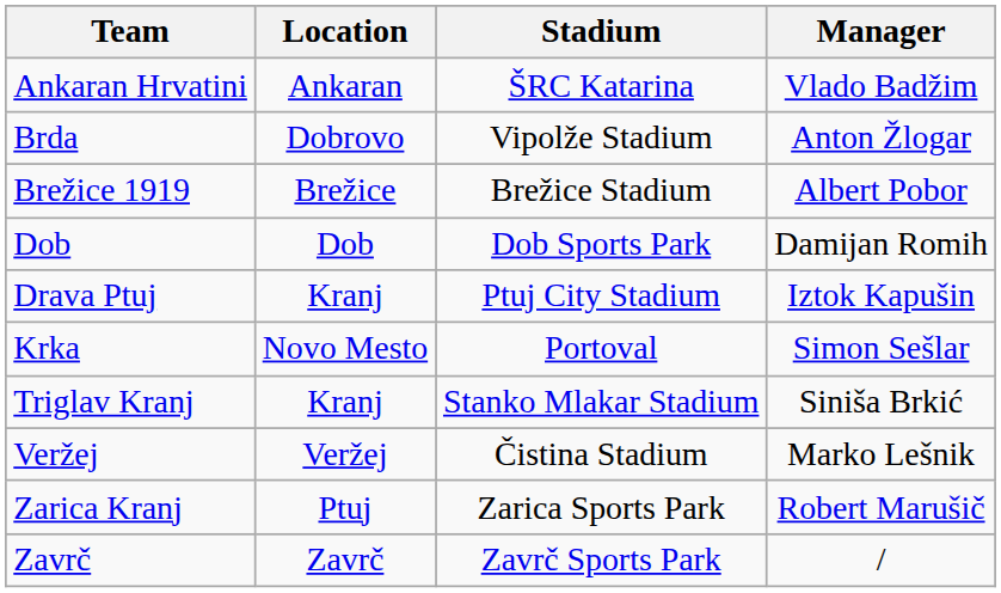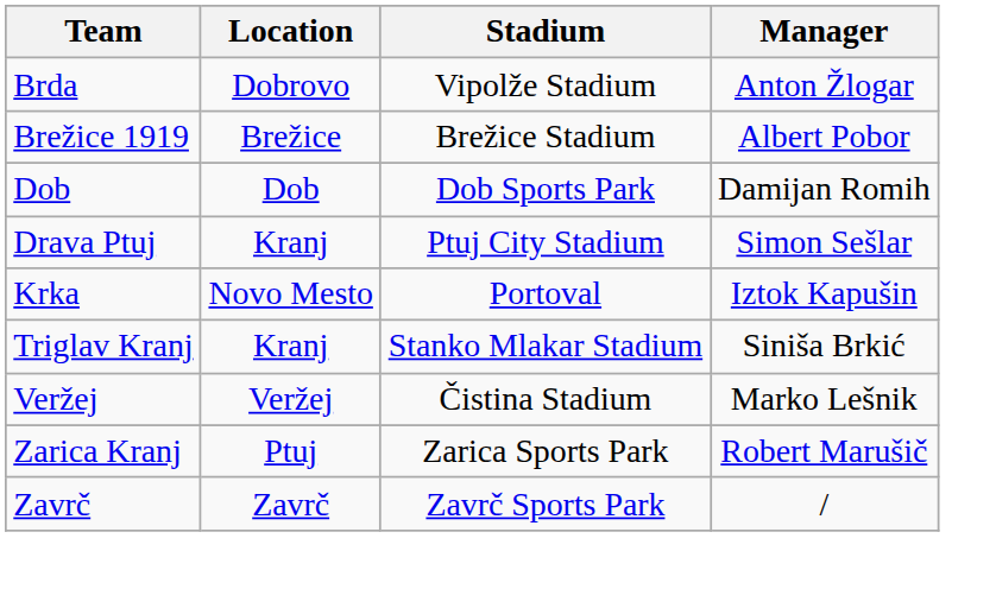 <table class="wikitable sortable" style="text-align: center">
 <tr>
 <th>Team</th>
 <th>Location</th>
 <th>Stadium</th>
 <th>Manager</th>
-</tr>
-<tr>
-<td style="text-align:left;"><a href='#'>Ankaran Hrvatini</a></td>
-<td><a href='#'>Ankaran</a></td>
-<td><a href='#'>ŠRC Katarina</a></td>
-<td><a href='#'>Vlado Badžim</a></td>
 </tr>
 <tr>
 <td style="text-align:left;"><a href='#'>Brda</a></td>
 <td><a href='#'>Dobrovo</a></td>
 <td>Vipolže Stadium</td>
 <td><a href='#'>Anton Žlogar</a></td>
 </tr>
 <tr>
 <td style="text-align:left;"><a href='#'>Brežice 1919</a></td>
 <td><a href='#'>Brežice</a></td>
 <td>Brežice Stadium</td>
 <td><a href='#'>Albert Pobor</a></td>
 </tr>
 <tr>
 <td style="text-align:left;"><a href='#'>Dob</a></td>
 <td><a href='#'>Dob</a></td>
 <td><a href='#'>Dob Sports Park</a></td>
 <td>Damijan Romih</td>
 </tr>
 <tr>
 <td style="text-align:left;"><a href='#'>Drava Ptuj</a></td>
 <td><a href='#'>Kranj</a></td>
 <td><a href='#'>Ptuj City Stadium</a></td>
-<td><a href='#'>Iztok Kapušin</a></td>
+<td><a href='#'>Simon Sešlar</a></td>
 </tr>
 <tr>
 <td style="text-align:left;"><a href='#'>Krka</a></td>
 <td><a href='#'>Novo Mesto</a></td>
 <td><a href='#'>Portoval</a></td>
-<td><a href='#'>Simon Sešlar</a></td>
+<td><a href='#'>Iztok Kapušin</a></td>
 </tr>
 <tr>
 <td style="text-align:left;"><a href='#'>Triglav Kranj</a></td>
 <td><a href='#'>Kranj</a></td>
 <td><a href='#'>Stanko Mlakar Stadium</a></td>
 <td>Siniša Brkić</td>
 </tr>
 <tr>
 <td style="text-align:left;"><a href='#'>Veržej</a></td>
 <td><a href='#'>Veržej</a></td>
 <td>Čistina Stadium</td>
 <td>Marko Lešnik</td>
 </tr>
 <tr>
 <td style="text-align:left;"><a href='#'>Zarica Kranj</a></td>
 <td><a href='#'>Ptuj</a></td>
 <td>Zarica Sports Park</td>
 <td><a href='#'>Robert Marušič</a></td>
 </tr>
 <tr>
 <td style="text-align:left;"><a href='#'>Zavrč</a></td>
 <td><a href='#'>Zavrč</a></td>
 <td><a href='#'>Zavrč Sports Park</a></td>
 <td>/</td>
 </tr>
 </table>
